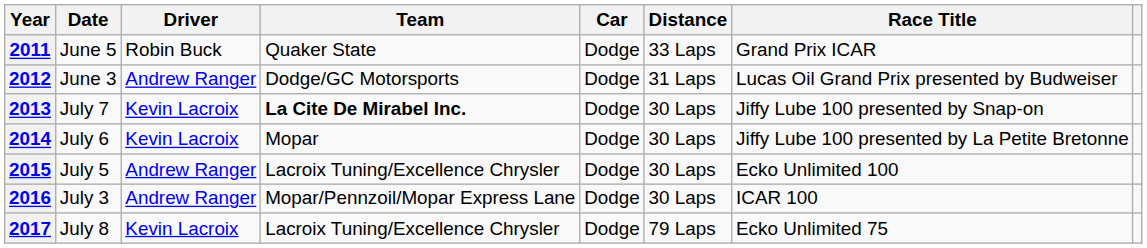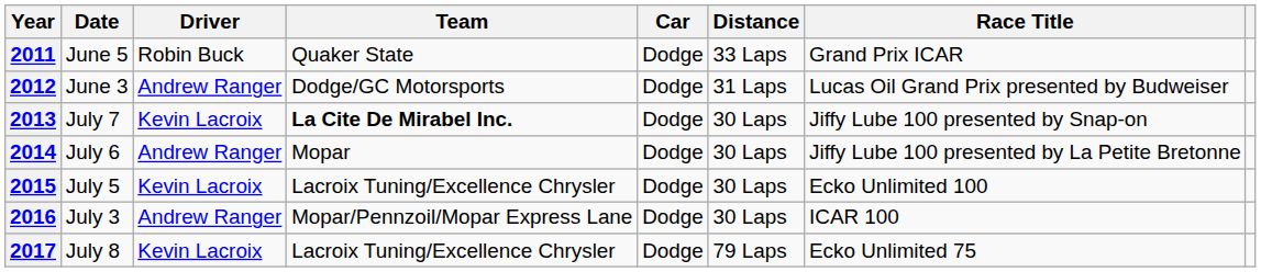 <table class="sortable wikitable" style="font-size: 90%;">
 <tr>
 <th>Year</th>
 <th>Date</th>
 <th>Driver</th>
 <th>Team</th>
 <th>Car</th>
 <th>Distance</th>
 <th>Race Title</th>
 <th></th>
 </tr>
 <tr>
 <th><a href='#'>2011</a></th>
 <td>June 5</td>
 <td> Robin Buck</td>
 <td>Quaker State</td>
 <td>Dodge</td>
 <td>33 Laps</td>
 <td>Grand Prix ICAR</td>
 <td></td>
 </tr>
 <tr>
 <th><a href='#'>2012</a></th>
 <td>June 3</td>
 <td> <a href='#'>Andrew Ranger</a></td>
 <td>Dodge/GC Motorsports</td>
 <td>Dodge</td>
 <td>31 Laps</td>
 <td>Lucas Oil Grand Prix presented by Budweiser</td>
 <td></td>
 </tr>
 <tr>
 <th><a href='#'>2013</a></th>
 <td>July 7</td>
 <td> <a href='#'>Kevin Lacroix</a></td>
 <td><strong>La Cite De Mirabel Inc.</strong></td>
 <td>Dodge</td>
 <td>30 Laps</td>
 <td>Jiffy Lube 100 presented by Snap-on</td>
 <td></td>
 </tr>
 <tr>
 <th><a href='#'>2014</a></th>
 <td>July 6</td>
-<td> <a href='#'>Kevin Lacroix</a></td>
+<td> <a href='#'>Andrew Ranger</a></td>
 <td>Mopar</td>
 <td>Dodge</td>
 <td>30 Laps</td>
 <td>Jiffy Lube 100 presented by La Petite Bretonne</td>
 <td></td>
 </tr>
 <tr>
 <th><a href='#'>2015</a></th>
 <td>July 5</td>
-<td> <a href='#'>Andrew Ranger</a></td>
+<td> <a href='#'>Kevin Lacroix</a></td>
 <td>Lacroix Tuning/Excellence Chrysler</td>
 <td>Dodge</td>
 <td>30 Laps</td>
 <td>Ecko Unlimited 100</td>
 <td></td>
 </tr>
 <tr>
 <th><a href='#'>2016</a></th>
 <td>July 3</td>
 <td> <a href='#'>Andrew Ranger</a></td>
 <td>Mopar/Pennzoil/Mopar Express Lane</td>
 <td>Dodge</td>
 <td>30 Laps</td>
 <td>ICAR 100</td>
 <td></td>
 </tr>
 <tr>
 <th><a href='#'>2017</a></th>
 <td>July 8</td>
 <td> <a href='#'>Kevin Lacroix</a></td>
 <td>Lacroix Tuning/Excellence Chrysler</td>
 <td>Dodge</td>
 <td>79 Laps</td>
 <td>Ecko Unlimited 75</td>
 <td></td>
 </tr>
 </table>
